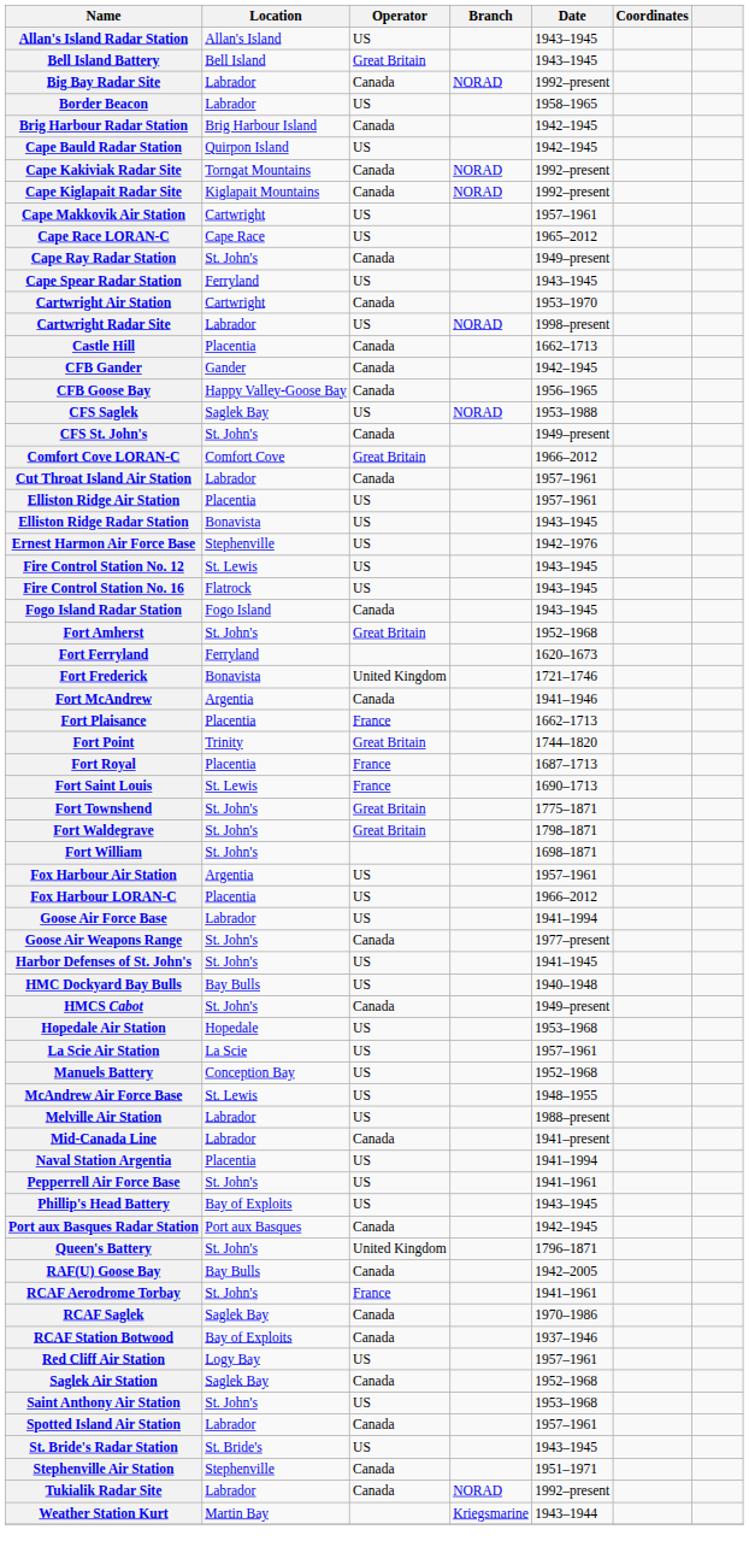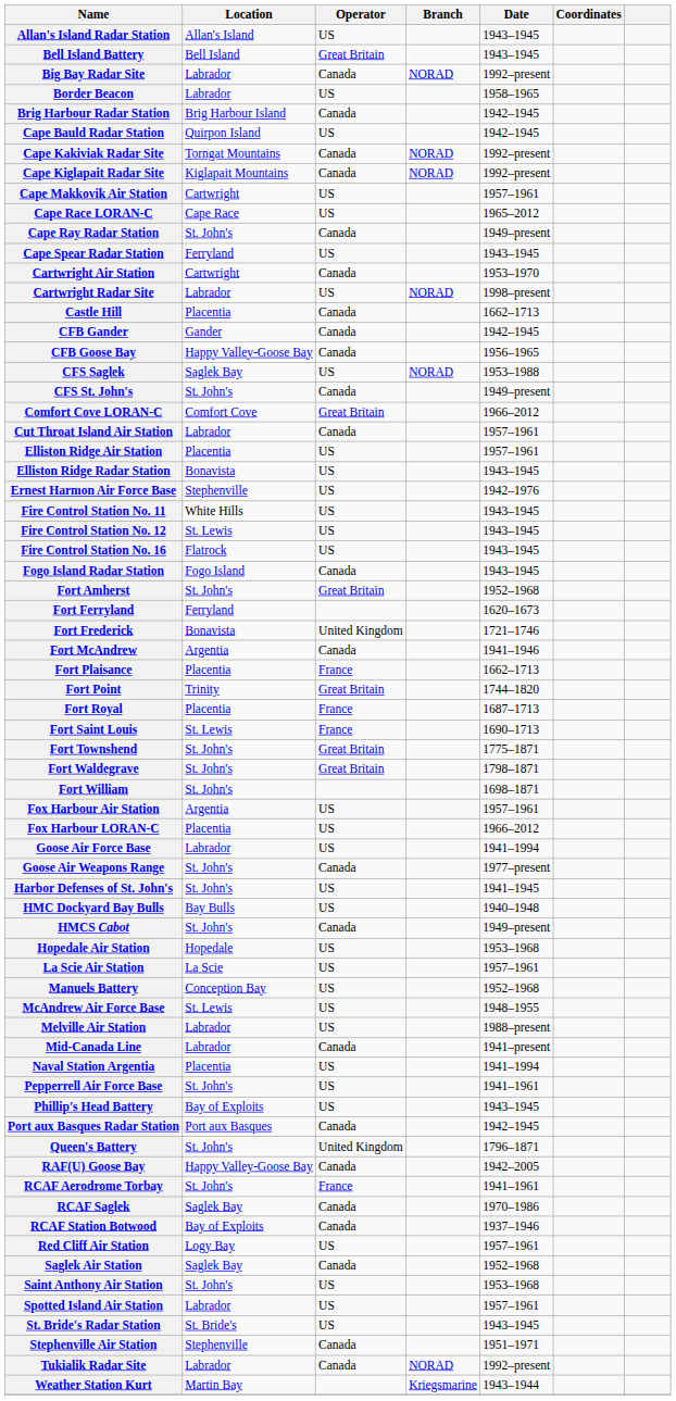 <table class="wikitable plainrowheaders sortable">
 <tr>
 <th scope="col">Name</th>
 <th scope="col">Location</th>
 <th scope="col">Operator</th>
 <th scope="col">Branch</th>
 <th scope="col">Date</th>
 <th scope="col">Coordinates</th>
 <th width="7%" class="unsortable"></th>
 </tr>
 <tr>
 <th scope="row"><a href='#'>Allan's Island Radar Station</a></th>
 <td><a href='#'>Allan's Island</a></td>
 <td> US</td>
 <td></td>
 <td>1943–1945</td>
 <td></td>
 <td></td>
 </tr>
 <tr>
 <th scope="row"><a href='#'>Bell Island Battery</a></th>
 <td><a href='#'>Bell Island</a></td>
 <td> <a href='#'>Great Britain</a></td>
 <td></td>
 <td>1943–1945</td>
 <td></td>
 <td></td>
 </tr>
 <tr>
 <th scope="row"><a href='#'>Big Bay Radar Site</a></th>
 <td><a href='#'>Labrador</a></td>
 <td> Canada</td>
 <td> <a href='#'>NORAD</a></td>
 <td>1992–present</td>
 <td></td>
 <td></td>
 </tr>
 <tr>
 <th scope="row"><a href='#'>Border Beacon</a></th>
 <td><a href='#'>Labrador</a></td>
 <td> US</td>
 <td></td>
 <td>1958–1965</td>
 <td></td>
 <td></td>
 </tr>
 <tr>
 <th scope="row"><a href='#'>Brig Harbour Radar Station</a></th>
 <td><a href='#'>Brig Harbour Island</a></td>
 <td> Canada</td>
 <td></td>
 <td>1942–1945</td>
 <td></td>
 <td></td>
 </tr>
 <tr>
 <th scope="row"><a href='#'>Cape Bauld Radar Station</a></th>
 <td><a href='#'>Quirpon Island</a></td>
 <td> US</td>
 <td></td>
 <td>1942–1945</td>
 <td></td>
 <td></td>
 </tr>
 <tr>
 <th scope="row"><a href='#'>Cape Kakiviak Radar Site</a></th>
 <td><a href='#'>Torngat Mountains</a></td>
 <td> Canada</td>
 <td> <a href='#'>NORAD</a></td>
 <td>1992–present</td>
 <td></td>
 <td></td>
 </tr>
 <tr>
 <th scope="row"><a href='#'>Cape Kiglapait Radar Site</a></th>
 <td><a href='#'>Kiglapait Mountains</a></td>
 <td> Canada</td>
 <td> <a href='#'>NORAD</a></td>
 <td>1992–present</td>
 <td></td>
 <td></td>
 </tr>
 <tr>
 <th scope="row"><a href='#'>Cape Makkovik Air Station</a></th>
 <td><a href='#'>Cartwright</a></td>
 <td> US</td>
 <td></td>
 <td>1957–1961</td>
 <td></td>
 <td></td>
 </tr>
 <tr>
 <th scope="row"><a href='#'>Cape Race LORAN-C</a></th>
 <td><a href='#'>Cape Race</a></td>
 <td> US</td>
 <td></td>
 <td>1965–2012</td>
 <td></td>
 <td></td>
 </tr>
 <tr>
 <th scope="row"><a href='#'>Cape Ray Radar Station</a></th>
 <td><a href='#'>St. John's</a></td>
 <td> Canada</td>
 <td></td>
 <td>1949–present</td>
 <td></td>
 <td></td>
 </tr>
 <tr>
 <th scope="row"><a href='#'>Cape Spear Radar Station</a></th>
 <td><a href='#'>Ferryland</a></td>
 <td> US</td>
 <td></td>
 <td>1943–1945</td>
 <td></td>
 <td></td>
 </tr>
 <tr>
 <th scope="row"><a href='#'>Cartwright Air Station</a></th>
 <td><a href='#'>Cartwright</a></td>
 <td> Canada</td>
 <td></td>
 <td>1953–1970</td>
 <td></td>
 <td></td>
 </tr>
 <tr>
 <th scope="row"><a href='#'>Cartwright Radar Site</a></th>
 <td><a href='#'>Labrador</a></td>
 <td> US</td>
 <td> <a href='#'>NORAD</a></td>
 <td>1998–present</td>
 <td></td>
 <td></td>
 </tr>
 <tr>
 <th scope="row"><a href='#'>Castle Hill</a></th>
 <td><a href='#'>Placentia</a></td>
 <td> Canada</td>
 <td></td>
 <td>1662–1713</td>
 <td></td>
 <td></td>
 </tr>
 <tr>
 <th scope="row"><a href='#'>CFB Gander</a></th>
 <td><a href='#'>Gander</a></td>
 <td> Canada</td>
 <td></td>
 <td>1942–1945</td>
 <td></td>
 <td></td>
 </tr>
 <tr>
 <th scope="row"><a href='#'>CFB Goose Bay</a></th>
 <td><a href='#'>Happy Valley-Goose Bay</a></td>
 <td> Canada</td>
 <td></td>
 <td>1956–1965</td>
 <td></td>
 <td></td>
 </tr>
 <tr>
 <th scope="row"><a href='#'>CFS Saglek</a></th>
 <td><a href='#'>Saglek Bay</a></td>
 <td> US</td>
 <td> <a href='#'>NORAD</a></td>
 <td>1953–1988</td>
 <td></td>
 <td></td>
 </tr>
 <tr>
 <th scope="row"><a href='#'>CFS St. John's</a></th>
 <td><a href='#'>St. John's</a></td>
 <td> Canada</td>
 <td></td>
 <td>1949–present</td>
 <td></td>
 <td></td>
 </tr>
 <tr>
 <th scope="row"><a href='#'>Comfort Cove LORAN-C</a></th>
 <td><a href='#'>Comfort Cove</a></td>
 <td> <a href='#'>Great Britain</a></td>
 <td></td>
 <td>1966–2012</td>
 <td></td>
 <td></td>
 </tr>
 <tr>
 <th scope="row"><a href='#'>Cut Throat Island Air Station</a></th>
 <td><a href='#'>Labrador</a></td>
 <td> Canada</td>
 <td></td>
 <td>1957–1961</td>
 <td></td>
 <td></td>
 </tr>
 <tr>
 <th scope="row"><a href='#'>Elliston Ridge Air Station</a></th>
 <td><a href='#'>Placentia</a></td>
 <td> US</td>
 <td></td>
 <td>1957–1961</td>
 <td></td>
 <td></td>
 </tr>
 <tr>
 <th scope="row"><a href='#'>Elliston Ridge Radar Station</a></th>
 <td><a href='#'>Bonavista</a></td>
 <td> US</td>
 <td></td>
 <td>1943–1945</td>
 <td></td>
 <td></td>
 </tr>
 <tr>
 <th scope="row"><a href='#'>Ernest Harmon Air Force Base</a></th>
 <td><a href='#'>Stephenville</a></td>
 <td> US</td>
 <td></td>
 <td>1942–1976</td>
+<td></td>
+<td></td>
+</tr>
+<tr>
+<th scope="row"><a href='#'>Fire Control Station No. 11</a></th>
+<td>White Hills</td>
+<td> US</td>
+<td></td>
+<td>1943–1945</td>
 <td></td>
 <td></td>
 </tr>
 <tr>
 <th scope="row"><a href='#'>Fire Control Station No. 12</a></th>
 <td><a href='#'>St. Lewis</a></td>
 <td> US</td>
 <td></td>
 <td>1943–1945</td>
 <td></td>
 <td></td>
 </tr>
 <tr>
 <th scope="row"><a href='#'>Fire Control Station No. 16</a></th>
 <td><a href='#'>Flatrock</a></td>
 <td> US</td>
 <td></td>
 <td>1943–1945</td>
 <td></td>
 <td></td>
 </tr>
 <tr>
 <th scope="row"><a href='#'>Fogo Island Radar Station</a></th>
 <td><a href='#'>Fogo Island</a></td>
 <td> Canada</td>
 <td></td>
 <td>1943–1945</td>
 <td></td>
 <td></td>
 </tr>
 <tr>
 <th scope="row"><a href='#'>Fort Amherst</a></th>
 <td><a href='#'>St. John's</a></td>
 <td> <a href='#'>Great Britain</a></td>
 <td></td>
 <td>1952–1968</td>
 <td></td>
 <td></td>
 </tr>
 <tr>
 <th scope="row"><a href='#'>Fort Ferryland</a></th>
 <td><a href='#'>Ferryland</a></td>
 <td></td>
 <td></td>
 <td>1620–1673</td>
 <td></td>
 <td></td>
 </tr>
 <tr>
 <th scope="row"><a href='#'>Fort Frederick</a></th>
 <td><a href='#'>Bonavista</a></td>
 <td> United Kingdom</td>
 <td></td>
 <td>1721–1746</td>
 <td></td>
 <td></td>
 </tr>
 <tr>
 <th scope="row"><a href='#'>Fort McAndrew</a></th>
 <td><a href='#'>Argentia</a></td>
 <td> Canada</td>
 <td></td>
 <td>1941–1946</td>
 <td></td>
 <td></td>
 </tr>
 <tr>
 <th scope="row"><a href='#'>Fort Plaisance</a></th>
 <td><a href='#'>Placentia</a></td>
 <td> <a href='#'>France</a></td>
 <td></td>
 <td>1662–1713</td>
 <td></td>
 <td></td>
 </tr>
 <tr>
 <th scope="row"><a href='#'>Fort Point</a></th>
 <td><a href='#'>Trinity</a></td>
 <td> <a href='#'>Great Britain</a></td>
 <td></td>
 <td>1744–1820</td>
 <td></td>
 <td></td>
 </tr>
 <tr>
 <th scope="row"><a href='#'>Fort Royal</a></th>
 <td><a href='#'>Placentia</a></td>
 <td> <a href='#'>France</a></td>
 <td></td>
 <td>1687–1713</td>
 <td></td>
 <td></td>
 </tr>
 <tr>
 <th scope="row"><a href='#'>Fort Saint Louis</a></th>
 <td><a href='#'>St. Lewis</a></td>
 <td> <a href='#'>France</a></td>
 <td></td>
 <td>1690–1713</td>
 <td></td>
 <td></td>
 </tr>
 <tr>
 <th scope="row"><a href='#'>Fort Townshend</a></th>
 <td><a href='#'>St. John's</a></td>
 <td> <a href='#'>Great Britain</a></td>
 <td></td>
 <td>1775–1871</td>
 <td></td>
 <td></td>
 </tr>
 <tr>
 <th scope="row"><a href='#'>Fort Waldegrave</a></th>
 <td><a href='#'>St. John's</a></td>
 <td> <a href='#'>Great Britain</a></td>
 <td></td>
 <td>1798–1871</td>
 <td></td>
 </tr>
 <tr>
 <th scope="row"><a href='#'>Fort William</a></th>
 <td><a href='#'>St. John's</a></td>
 <td></td>
 <td></td>
 <td>1698–1871</td>
 <td></td>
 <td></td>
 </tr>
 <tr>
 <th scope="row"><a href='#'>Fox Harbour Air Station</a></th>
 <td><a href='#'>Argentia</a></td>
 <td> US</td>
 <td></td>
 <td>1957–1961</td>
 <td></td>
 <td></td>
 </tr>
 <tr>
 <th scope="row"><a href='#'>Fox Harbour LORAN-C</a></th>
 <td><a href='#'>Placentia</a></td>
 <td> US</td>
 <td></td>
 <td>1966–2012</td>
 <td></td>
 <td></td>
 </tr>
 <tr>
 <th scope="row"><a href='#'>Goose Air Force Base</a></th>
 <td><a href='#'>Labrador</a></td>
 <td> US</td>
 <td></td>
 <td>1941–1994</td>
 <td></td>
 <td></td>
 </tr>
 <tr>
 <th scope="row"><a href='#'>Goose Air Weapons Range</a></th>
 <td><a href='#'>St. John's</a></td>
 <td> Canada</td>
 <td></td>
 <td>1977–present</td>
 <td></td>
 <td></td>
 </tr>
 <tr>
 <th scope="row"><a href='#'>Harbor Defenses of St. John's</a></th>
 <td><a href='#'>St. John's</a></td>
 <td> US</td>
 <td></td>
 <td>1941–1945</td>
 <td></td>
 <td></td>
 </tr>
 <tr>
 <th scope="row"><a href='#'>HMC Dockyard Bay Bulls</a></th>
 <td><a href='#'>Bay Bulls</a></td>
 <td> US</td>
 <td></td>
 <td>1940–1948</td>
 <td></td>
 <td></td>
 </tr>
 <tr>
 <th scope="row"><a href='#'>HMCS <em>Cabot</em></a></th>
 <td><a href='#'>St. John's</a></td>
 <td> Canada</td>
 <td></td>
 <td>1949–present</td>
 <td></td>
 <td></td>
 </tr>
 <tr>
 <th scope="row"><a href='#'>Hopedale Air Station</a></th>
 <td><a href='#'>Hopedale</a></td>
 <td> US</td>
 <td></td>
 <td>1953–1968</td>
 <td></td>
 <td></td>
 </tr>
 <tr>
 <th scope="row"><a href='#'>La Scie Air Station</a></th>
 <td><a href='#'>La Scie</a></td>
 <td> US</td>
 <td></td>
 <td>1957–1961</td>
 <td></td>
 <td></td>
 </tr>
 <tr>
 <th scope="row"><a href='#'>Manuels Battery</a></th>
 <td><a href='#'>Conception Bay</a></td>
 <td> US</td>
 <td></td>
 <td>1952–1968</td>
 <td></td>
 <td></td>
 </tr>
 <tr>
 <th scope="row"><a href='#'>McAndrew Air Force Base</a></th>
 <td><a href='#'>St. Lewis</a></td>
 <td> US</td>
 <td></td>
 <td>1948–1955</td>
 <td></td>
 <td></td>
 </tr>
 <tr>
 <th scope="row"><a href='#'>Melville Air Station</a></th>
 <td><a href='#'>Labrador</a></td>
 <td> US</td>
 <td></td>
 <td>1988–present</td>
 <td></td>
 <td></td>
 </tr>
 <tr>
 <th scope="row"><a href='#'>Mid-Canada Line</a></th>
 <td><a href='#'>Labrador</a></td>
 <td> Canada</td>
 <td></td>
 <td>1941–present</td>
 <td></td>
 <td></td>
 </tr>
 <tr>
 <th scope="row"><a href='#'>Naval Station Argentia</a></th>
 <td><a href='#'>Placentia</a></td>
 <td> US</td>
 <td></td>
 <td>1941–1994</td>
 <td></td>
 <td></td>
 </tr>
 <tr>
 <th scope="row"><a href='#'>Pepperrell Air Force Base</a></th>
 <td><a href='#'>St. John's</a></td>
 <td> US</td>
 <td></td>
 <td>1941–1961</td>
 <td></td>
 <td></td>
 </tr>
 <tr>
 <th scope="row"><a href='#'>Phillip's Head Battery</a></th>
 <td><a href='#'>Bay of Exploits</a></td>
 <td> US</td>
 <td></td>
 <td>1943–1945</td>
 <td></td>
 <td></td>
 </tr>
 <tr>
 <th scope="row"><a href='#'>Port aux Basques Radar Station</a></th>
 <td><a href='#'>Port aux Basques</a></td>
 <td> Canada</td>
 <td></td>
 <td>1942–1945</td>
 <td></td>
 <td></td>
 </tr>
 <tr>
 <th scope="row"><a href='#'>Queen's Battery</a></th>
 <td><a href='#'>St. John's</a></td>
 <td> United Kingdom</td>
 <td></td>
 <td>1796–1871</td>
 <td></td>
 <td></td>
 </tr>
 <tr>
 <th scope="row"><a href='#'>RAF(U) Goose Bay</a></th>
-<td><a href='#'>Bay Bulls</a></td>
+<td><a href='#'>Happy Valley-Goose Bay</a></td>
 <td> Canada</td>
 <td></td>
 <td>1942–2005</td>
 <td></td>
 <td></td>
 </tr>
 <tr>
 <th scope="row"><a href='#'>RCAF Aerodrome Torbay</a></th>
 <td><a href='#'>St. John's</a></td>
 <td> <a href='#'>France</a></td>
 <td></td>
 <td>1941–1961</td>
 <td></td>
 <td></td>
 </tr>
 <tr>
 <th scope="row"><a href='#'>RCAF Saglek</a></th>
 <td><a href='#'>Saglek Bay</a></td>
 <td> Canada</td>
 <td></td>
 <td>1970–1986</td>
 <td></td>
 <td></td>
 </tr>
 <tr>
 <th scope="row"><a href='#'>RCAF Station Botwood</a></th>
 <td><a href='#'>Bay of Exploits</a></td>
 <td> Canada</td>
 <td></td>
 <td>1937–1946</td>
 <td></td>
 <td></td>
 </tr>
 <tr>
 <th scope="row"><a href='#'>Red Cliff Air Station</a></th>
 <td><a href='#'>Logy Bay</a></td>
 <td> US</td>
 <td></td>
 <td>1957–1961</td>
 <td></td>
 <td></td>
 </tr>
 <tr>
 <th scope="row"><a href='#'>Saglek Air Station</a></th>
 <td><a href='#'>Saglek Bay</a></td>
 <td> Canada</td>
 <td></td>
 <td>1952–1968</td>
 <td></td>
 <td></td>
 </tr>
 <tr>
 <th scope="row"><a href='#'>Saint Anthony Air Station</a></th>
 <td><a href='#'>St. John's</a></td>
 <td> US</td>
 <td></td>
 <td>1953–1968</td>
 <td></td>
 <td></td>
 </tr>
 <tr>
 <th scope="row"><a href='#'>Spotted Island Air Station</a></th>
 <td><a href='#'>Labrador</a></td>
-<td> Canada</td>
+<td> US</td>
 <td></td>
 <td>1957–1961</td>
 <td></td>
 <td></td>
 </tr>
 <tr>
 <th scope="row"><a href='#'>St. Bride's Radar Station</a></th>
 <td><a href='#'>St. Bride's</a></td>
 <td> US</td>
 <td></td>
 <td>1943–1945</td>
 <td></td>
 <td></td>
 </tr>
 <tr>
 <th scope="row"><a href='#'>Stephenville Air Station</a></th>
 <td><a href='#'>Stephenville</a></td>
 <td> Canada</td>
 <td></td>
 <td>1951–1971</td>
 <td></td>
 <td></td>
 </tr>
 <tr>
 <th scope="row"><a href='#'>Tukialik Radar Site</a></th>
 <td><a href='#'>Labrador</a></td>
 <td> Canada</td>
 <td> <a href='#'>NORAD</a></td>
 <td>1992–present</td>
 <td></td>
 <td></td>
 </tr>
 <tr>
 <th scope="row"><a href='#'>Weather Station Kurt</a></th>
 <td><a href='#'>Martin Bay</a></td>
 <td></td>
 <td> <a href='#'>Kriegsmarine</a></td>
 <td>1943–1944</td>
 <td></td>
 <td></td>
 </tr>
 <tr>
 </tr>
 <tr>
 </tr>
 </table>
